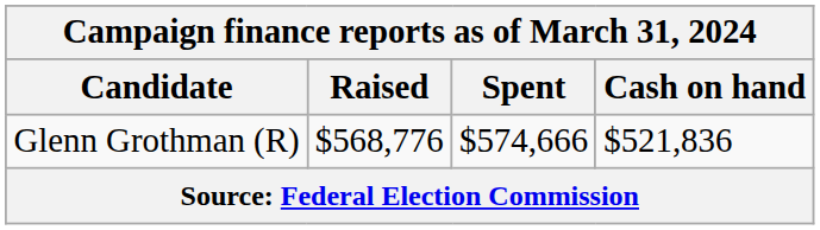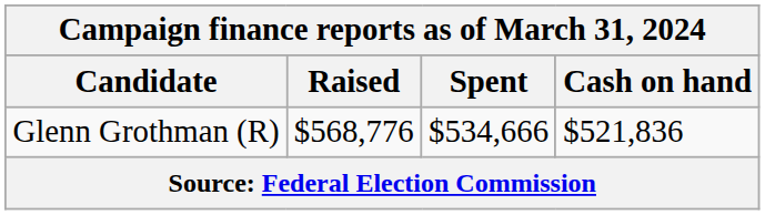 <table class="wikitable sortable">
 <tr>
 <th colspan=4>Campaign finance reports as of March 31, 2024</th>
 </tr>
 <tr style="text-align:center;">
 <th>Candidate</th>
 <th>Raised</th>
 <th>Spent</th>
 <th>Cash on hand</th>
 </tr>
 <tr>
 <td>Glenn Grothman (R)</td>
 <td>$568,776</td>
-<td>$574,666</td>
+<td>$534,666</td>
 <td>$521,836</td>
 </tr>
 <tr>
 <th colspan="4"><small>Source: <a href='#'>Federal Election Commission</a></small></th>
 </tr>
 </table>
